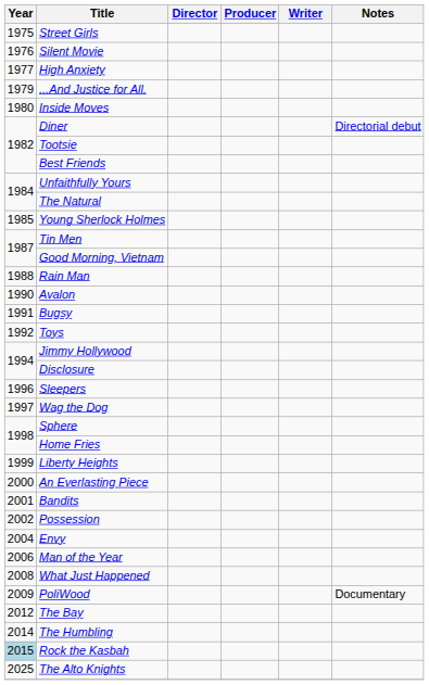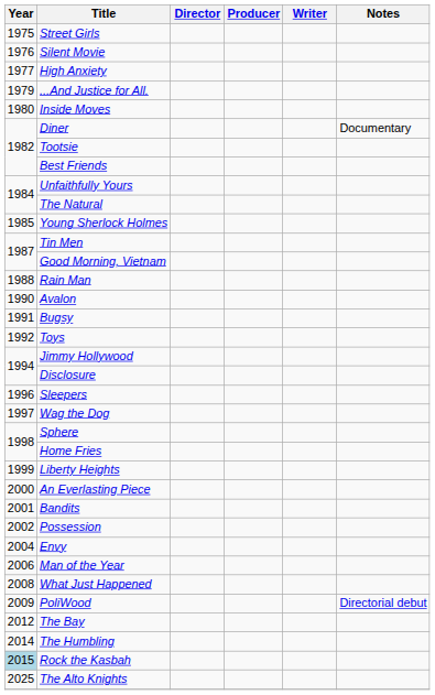 <table class="wikitable plainrowheaders">
 <tr>
 <th>Year</th>
 <th>Title</th>
 <th width="65"><a href='#'>Director</a></th>
 <th width="65"><a href='#'>Producer</a></th>
 <th width="65"><a href='#'>Writer</a></th>
 <th>Notes</th>
 </tr>
 <tr>
 <td>1975</td>
 <td><em><a href='#'>Street Girls</a></em></td>
 <td></td>
 <td></td>
 <td></td>
 <td></td>
 </tr>
 <tr>
 <td>1976</td>
 <td><em><a href='#'>Silent Movie</a></em></td>
 <td></td>
 <td></td>
 <td></td>
 <td></td>
 </tr>
 <tr>
 <td>1977</td>
 <td><em><a href='#'>High Anxiety</a></em></td>
 <td></td>
 <td></td>
 <td></td>
 <td></td>
 </tr>
 <tr>
 <td>1979</td>
 <td><em><a href='#'>...And Justice for All.</a></em></td>
 <td></td>
 <td></td>
 <td></td>
 <td></td>
 </tr>
 <tr>
 <td>1980</td>
 <td><em><a href='#'>Inside Moves</a></em></td>
 <td></td>
 <td></td>
 <td></td>
 <td></td>
 </tr>
 <tr>
 <td rowspan=3>1982</td>
 <td><em><a href='#'>Diner</a></em></td>
 <td></td>
 <td></td>
 <td></td>
-<td><a href='#'>Directorial debut</a></td>
+<td>Documentary</td>
 </tr>
 <tr>
 <td><em><a href='#'>Tootsie</a></em></td>
 <td></td>
 <td></td>
 <td></td>
 <td></td>
 </tr>
 <tr>
 <td><em><a href='#'>Best Friends</a></em></td>
 <td></td>
 <td></td>
 <td></td>
 <td></td>
 </tr>
 <tr>
 <td rowspan=2>1984</td>
 <td><em><a href='#'>Unfaithfully Yours</a></em></td>
 <td></td>
 <td></td>
 <td></td>
 <td></td>
 </tr>
 <tr>
 <td><em><a href='#'>The Natural</a></em></td>
 <td></td>
 <td></td>
 <td></td>
 <td></td>
 </tr>
 <tr>
 <td>1985</td>
 <td><em><a href='#'>Young Sherlock Holmes</a></em></td>
 <td></td>
 <td></td>
 <td></td>
 <td></td>
 </tr>
 <tr>
 <td rowspan=2>1987</td>
 <td><em><a href='#'>Tin Men</a></em></td>
 <td></td>
 <td></td>
 <td></td>
 <td></td>
 </tr>
 <tr>
 <td><em><a href='#'>Good Morning, Vietnam</a></em></td>
 <td></td>
 <td></td>
 <td></td>
 <td></td>
 </tr>
 <tr>
 <td>1988</td>
 <td><em><a href='#'>Rain Man</a></em></td>
 <td></td>
 <td></td>
 <td></td>
 <td></td>
 </tr>
 <tr>
 <td>1990</td>
 <td><em><a href='#'>Avalon</a></em></td>
 <td></td>
 <td></td>
 <td></td>
 <td></td>
 </tr>
 <tr>
 <td>1991</td>
 <td><em><a href='#'>Bugsy</a></em></td>
 <td></td>
 <td></td>
 <td></td>
 <td></td>
 </tr>
 <tr>
 <td>1992</td>
 <td><em><a href='#'>Toys</a></em></td>
 <td></td>
 <td></td>
 <td></td>
 <td></td>
 </tr>
 <tr>
 <td rowspan=2>1994</td>
 <td><em><a href='#'>Jimmy Hollywood</a></em></td>
 <td></td>
 <td></td>
 <td></td>
 <td></td>
 </tr>
 <tr>
 <td><em><a href='#'>Disclosure</a></em></td>
 <td></td>
 <td></td>
 <td></td>
 <td></td>
 </tr>
 <tr>
 <td>1996</td>
 <td><em><a href='#'>Sleepers</a></em></td>
 <td></td>
 <td></td>
 <td></td>
 <td></td>
 </tr>
 <tr>
 <td>1997</td>
 <td><em><a href='#'>Wag the Dog</a></em></td>
 <td></td>
 <td></td>
 <td></td>
 <td></td>
 </tr>
 <tr>
 <td rowspan=2>1998</td>
 <td><em><a href='#'>Sphere</a></em></td>
 <td></td>
 <td></td>
 <td></td>
 <td></td>
 </tr>
 <tr>
 <td><em><a href='#'>Home Fries</a></em></td>
 <td></td>
 <td></td>
 <td></td>
 <td></td>
 </tr>
 <tr>
 <td>1999</td>
 <td><em><a href='#'>Liberty Heights</a></em></td>
 <td></td>
 <td></td>
 <td></td>
 <td></td>
 </tr>
 <tr>
 <td>2000</td>
 <td><em><a href='#'>An Everlasting Piece</a></em></td>
 <td></td>
 <td></td>
 <td></td>
 <td></td>
 </tr>
 <tr>
 <td>2001</td>
 <td><em><a href='#'>Bandits</a></em></td>
 <td></td>
 <td></td>
 <td></td>
 <td></td>
 </tr>
 <tr>
 <td>2002</td>
 <td><em><a href='#'>Possession</a></em></td>
 <td></td>
 <td></td>
 <td></td>
 <td></td>
 </tr>
 <tr>
 <td>2004</td>
 <td><em><a href='#'>Envy</a></em></td>
 <td></td>
 <td></td>
 <td></td>
 <td></td>
 </tr>
 <tr>
 <td>2006</td>
 <td><em><a href='#'>Man of the Year</a></em></td>
 <td></td>
 <td></td>
 <td></td>
 <td></td>
 </tr>
 <tr>
 <td>2008</td>
 <td><em><a href='#'>What Just Happened</a></em></td>
 <td></td>
 <td></td>
 <td></td>
 <td></td>
 </tr>
 <tr>
 <td>2009</td>
 <td><em><a href='#'>PoliWood</a></em></td>
 <td></td>
 <td></td>
 <td></td>
-<td>Documentary</td>
+<td><a href='#'>Directorial debut</a></td>
 </tr>
 <tr>
 <td>2012</td>
 <td><em><a href='#'>The Bay</a></em></td>
 <td></td>
 <td></td>
 <td></td>
 <td></td>
 </tr>
 <tr>
 <td>2014</td>
 <td><em><a href='#'>The Humbling</a></em></td>
 <td></td>
 <td></td>
 <td></td>
 <td></td>
 </tr>
 <tr>
 <td style="background: lightblue;">2015</td>
 <td><em><a href='#'>Rock the Kasbah</a></em></td>
 <td></td>
 <td></td>
 <td></td>
 <td></td>
 </tr>
 <tr>
 <td>2025</td>
 <td><em><a href='#'>The Alto Knights</a></em></td>
 <td></td>
 <td></td>
 <td></td>
 <td></td>
 </tr>
 <tr>
 </tr>
 </table>
